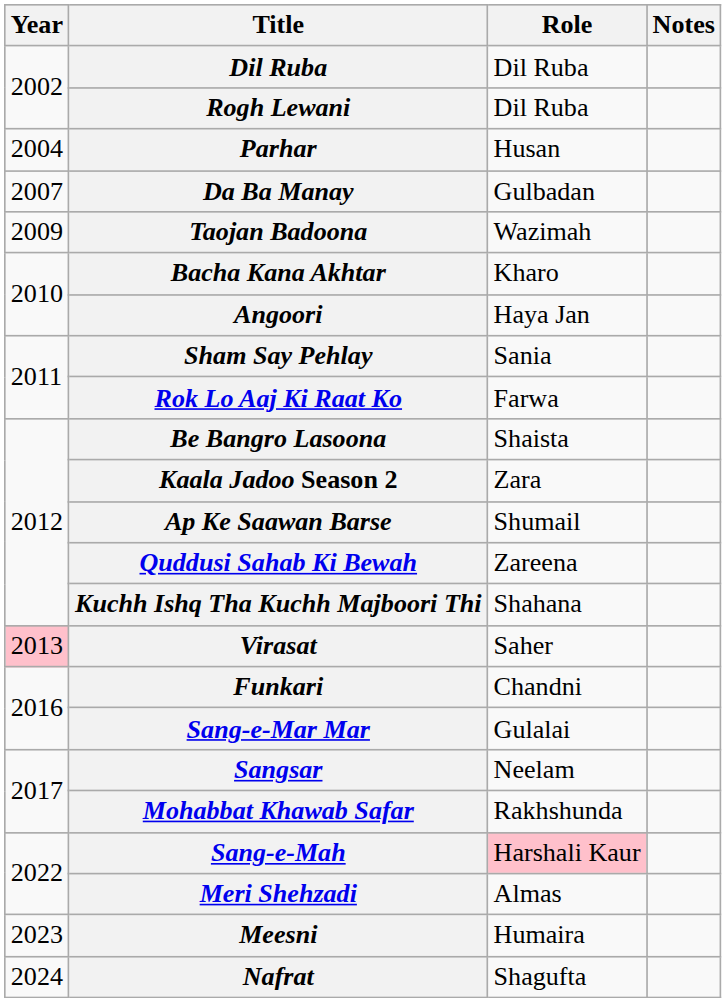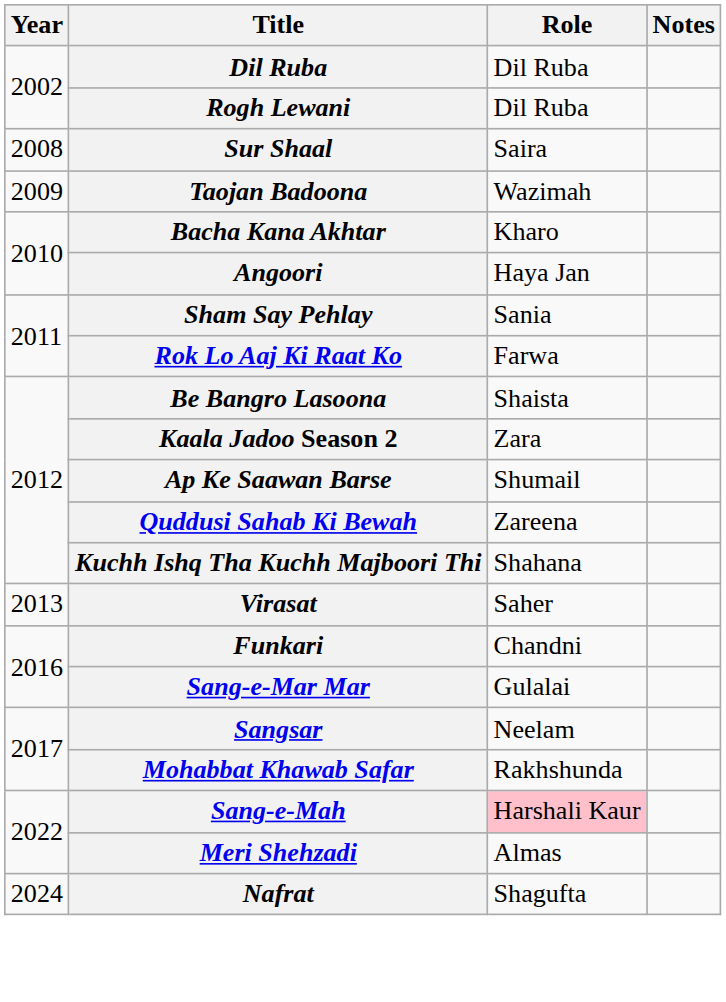 <table class="wikitable plainrowheaders">
 <tr>
 <th>Year</th>
 <th>Title</th>
 <th>Role</th>
 <th>Notes</th>
 </tr>
 <tr>
 <td rowspan="2">2002</td>
 <th scope="row"><em>Dil Ruba</em></th>
 <td>Dil Ruba</td>
 <td></td>
 </tr>
 <tr>
 <th scope="row"><em>Rogh Lewani</em></th>
 <td>Dil Ruba</td>
 <td></td>
 </tr>
 <tr>
-<td>2004</td>
-<th scope="row"><em>Parhar</em></th>
-<td>Husan</td>
-<td></td>
-</tr>
-<tr>
-<td>2007</td>
-<th scope="row"><em>Da Ba Manay</em></th>
-<td>Gulbadan</td>
+<td>2008</td>
+<th scope="row"><em>Sur Shaal</em></th>
+<td>Saira</td>
 <td></td>
 </tr>
 <tr>
 <td>2009</td>
 <th scope="row"><em>Taojan Badoona</em></th>
 <td>Wazimah</td>
 <td></td>
 </tr>
 <tr>
 <td rowspan="2">2010</td>
 <th scope="row"><em>Bacha Kana Akhtar</em></th>
 <td>Kharo</td>
 <td></td>
 </tr>
 <tr>
 <th scope="row"><em>Angoori</em></th>
 <td>Haya Jan</td>
 <td></td>
 </tr>
 <tr>
 <td rowspan="2">2011</td>
 <th scope="row"><em>Sham Say Pehlay</em></th>
 <td>Sania</td>
 <td></td>
 </tr>
 <tr>
 <th scope="row"><em><a href='#'>Rok Lo Aaj Ki Raat Ko</a></em></th>
 <td>Farwa</td>
 <td></td>
 </tr>
 <tr>
 <td rowspan="5">2012</td>
 <th scope="row"><em>Be Bangro Lasoona</em></th>
 <td>Shaista</td>
 <td></td>
 </tr>
 <tr>
 <th scope="row"><em>Kaala Jadoo</em> Season 2</th>
 <td>Zara</td>
 <td></td>
 </tr>
 <tr>
 <th scope="row"><em>Ap Ke Saawan Barse</em></th>
 <td>Shumail</td>
 <td></td>
 </tr>
 <tr>
 <th scope="row"><em><a href='#'>Quddusi Sahab Ki Bewah</a></em></th>
 <td>Zareena</td>
 <td></td>
 </tr>
 <tr>
 <th scope="row"><em>Kuchh Ishq Tha Kuchh Majboori Thi</em></th>
 <td>Shahana</td>
 <td></td>
 </tr>
 <tr>
-<td style="background: pink;">2013</td>
+<td>2013</td>
 <th scope="row"><em>Virasat</em></th>
 <td>Saher</td>
 <td></td>
 </tr>
 <tr>
 <td rowspan="2">2016</td>
 <th scope="row"><em>Funkari</em></th>
 <td>Chandni</td>
 <td></td>
 </tr>
 <tr>
 <th scope="row"><em><a href='#'>Sang-e-Mar Mar</a></em></th>
 <td>Gulalai</td>
 <td></td>
 </tr>
 <tr>
 <td rowspan="2">2017</td>
 <th scope="row"><em><a href='#'>Sangsar</a></em></th>
 <td>Neelam</td>
 <td></td>
 </tr>
 <tr>
 <th scope="row"><em><a href='#'>Mohabbat Khawab Safar</a></em></th>
 <td>Rakhshunda</td>
 <td></td>
 </tr>
 <tr>
 <td rowspan="2">2022</td>
 <th scope="row"><em><a href='#'>Sang-e-Mah</a></em></th>
 <td style="background: pink;">Harshali Kaur</td>
 <td></td>
 </tr>
 <tr>
 <th scope="row"><em><a href='#'>Meri Shehzadi</a></em></th>
 <td>Almas</td>
 <td></td>
 </tr>
 <tr>
-<td>2023</td>
-<th scope="row"><em>Meesni</em></th>
-<td>Humaira</td>
-<td></td>
-</tr>
-<tr>
 <td>2024</td>
 <th scope="row"><em>Nafrat</em></th>
 <td>Shagufta</td>
 <td></td>
 </tr>
 </table>
